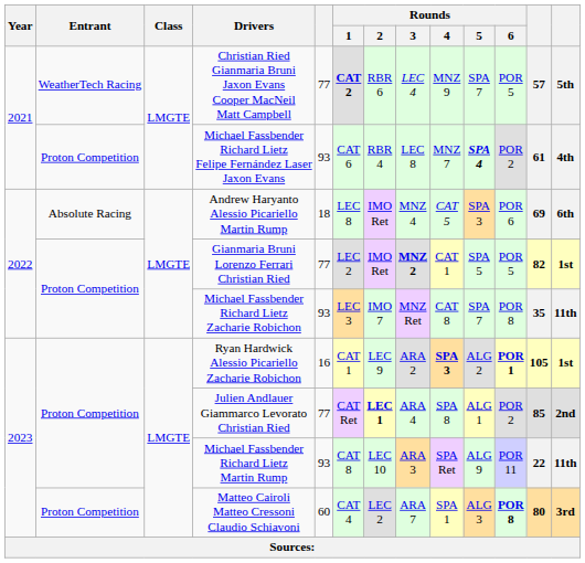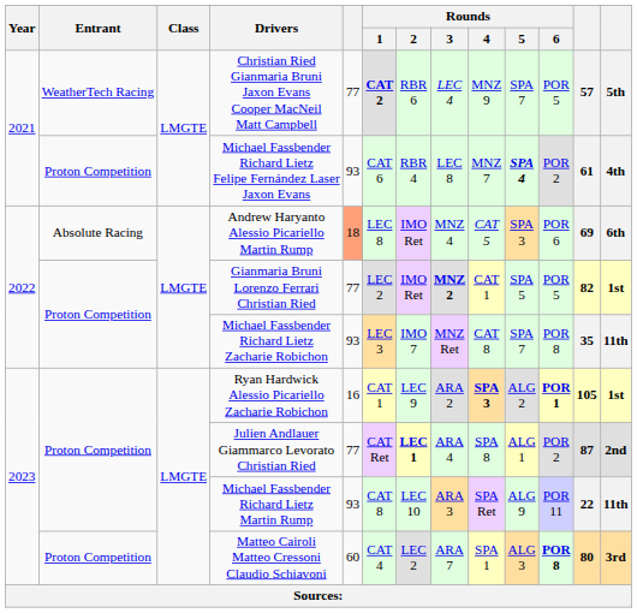 <table class="wikitable" style="text-align:center; font-size:90%">
 <tr>
 <th rowspan="2">Year</th>
 <th rowspan="2">Entrant</th>
 <th rowspan="2">Class</th>
 <th rowspan="2">Drivers</th>
 <th rowspan="2"></th>
 <th colspan="6">Rounds</th>
 <th rowspan="2" scope="col"></th>
 <th rowspan="2" scope="col"></th>
 </tr>
 <tr>
 <th scope="col">1</th>
 <th scope="col">2</th>
 <th scope="col">3</th>
 <th scope="col">4</th>
 <th scope="col">5</th>
 <th scope="col">6</th>
 </tr>
 <tr>
 <td rowspan="2"><a href='#'>2021</a></td>
 <td> <a href='#'>WeatherTech Racing</a></td>
 <td rowspan="2"><a href='#'>LMGTE</a></td>
 <td> <a href='#'>Christian Ried</a><br> <a href='#'>Gianmaria Bruni</a><br> <a href='#'>Jaxon Evans</a><br> <a href='#'>Cooper MacNeil</a><br> <a href='#'>Matt Campbell</a></td>
 <td>77</td>
 <td style="background:#dfdfdf;"><strong><a href='#'>CAT</a></strong><br><strong>2</strong></td>
 <td style="background:#dfffdf;"><a href='#'>RBR</a><br>6</td>
 <td style="background:#dfffdf;"><em><a href='#'>LEC</a></em><br><em>4</em></td>
 <td style="background:#dfffdf;"><a href='#'>MNZ</a><br>9</td>
 <td style="background:#dfffdf;"><a href='#'>SPA</a><br>7</td>
 <td style="background:#dfffdf;"><a href='#'>POR</a><br>5</td>
 <th>57</th>
 <th>5th</th>
 </tr>
 <tr>
 <td> <a href='#'>Proton Competition</a></td>
 <td> <a href='#'>Michael Fassbender</a><br> <a href='#'>Richard Lietz</a><br> <a href='#'>Felipe Fernández Laser</a><br> <a href='#'>Jaxon Evans</a></td>
 <td>93</td>
 <td style="background:#dfffdf;"><a href='#'>CAT</a><br>6</td>
 <td style="background:#dfffdf;"><a href='#'>RBR</a><br>4</td>
 <td style="background:#dfffdf;"><a href='#'>LEC</a><br>8</td>
 <td style="background:#dfffdf;"><a href='#'>MNZ</a><br>7</td>
 <td style="background:#dfffdf;"><strong><em><a href='#'>SPA</a></em></strong><br><strong><em>4</em></strong></td>
 <td style="background:#dfdfdf;"><a href='#'>POR</a><br>2</td>
 <th>61</th>
 <th>4th</th>
 </tr>
 <tr>
 <td rowspan="3"><a href='#'>2022</a></td>
 <td> Absolute Racing</td>
 <td rowspan="3"><a href='#'>LMGTE</a></td>
 <td> Andrew Haryanto<br> <a href='#'>Alessio Picariello</a><br> <a href='#'>Martin Rump</a></td>
-<td>18</td>
+<td style="background: lightsalmon;">18</td>
 <td style="background:#dfffdf;"><a href='#'>LEC</a><br>8</td>
 <td style="background:#efcfff;"><a href='#'>IMO</a><br>Ret</td>
 <td style="background:#dfffdf;"><a href='#'>MNZ</a><br>4</td>
 <td style="background:#dfffdf;"><em><a href='#'>CAT</a></em><br><em>5</em></td>
 <td style="background:#ffdf9f;"><a href='#'>SPA</a><br>3</td>
 <td style="background:#dfffdf;"><a href='#'>POR</a><br>6</td>
 <th>69</th>
 <th>6th</th>
 </tr>
 <tr>
 <td rowspan="2"> <a href='#'>Proton Competition</a></td>
 <td> <a href='#'>Gianmaria Bruni</a><br> <a href='#'>Lorenzo Ferrari</a><br> <a href='#'>Christian Ried</a></td>
 <td>77</td>
 <td style="background:#dfdfdf;"><a href='#'>LEC</a><br>2</td>
 <td style="background:#efcfff;"><a href='#'>IMO</a><br>Ret</td>
 <td style="background:#dfdfdf;"><strong><a href='#'>MNZ</a></strong><br><strong>2</strong></td>
 <td style="background:#ffffbf;"><a href='#'>CAT</a><br>1</td>
 <td style="background:#dfffdf;"><a href='#'>SPA</a><br>5</td>
 <td style="background:#dfffdf;"><a href='#'>POR</a><br>5</td>
 <th style="background:#FFFFBF;">82</th>
 <th style="background:#FFFFBF;">1st</th>
 </tr>
 <tr>
 <td> <a href='#'>Michael Fassbender</a><br> <a href='#'>Richard Lietz</a><br> <a href='#'>Zacharie Robichon</a></td>
 <td>93</td>
 <td style="background:#ffdf9f;"><a href='#'>LEC</a><br>3</td>
 <td style="background:#dfffdf;"><a href='#'>IMO</a><br>7</td>
 <td style="background:#efcfff;"><a href='#'>MNZ</a><br>Ret</td>
 <td style="background:#dfffdf;"><a href='#'>CAT</a><br>8</td>
 <td style="background:#dfffdf;"><a href='#'>SPA</a><br>7</td>
 <td style="background:#dfffdf;"><a href='#'>POR</a><br>8</td>
 <th>35</th>
 <th>11th</th>
 </tr>
 <tr>
 <td rowspan="4"><a href='#'>2023</a></td>
 <td rowspan="3"> <a href='#'>Proton Competition</a></td>
 <td rowspan="4"><a href='#'>LMGTE</a></td>
 <td> Ryan Hardwick<br> <a href='#'>Alessio Picariello</a><br> <a href='#'>Zacharie Robichon</a></td>
 <td>16</td>
 <td style="background:#FFFFBF;"><a href='#'>CAT</a><br>1</td>
 <td style="background:#DFFFDF;"><a href='#'>LEC</a><br>9</td>
 <td style="background:#DFDFDF;"><a href='#'>ARA</a><br>2</td>
 <td style="background:#FFDF9F;"><strong><a href='#'>SPA</a></strong><br><strong>3</strong></td>
 <td style="background:#DFDFDF;"><a href='#'>ALG</a><br>2</td>
 <td style="background:#FFFFBF;"><strong><a href='#'>POR</a></strong><br><strong>1</strong></td>
 <th style="background:#FFFFBF;">105</th>
 <th style="background:#FFFFBF;">1st</th>
 </tr>
 <tr>
 <td> <a href='#'>Julien Andlauer</a><br> Giammarco Levorato<br> <a href='#'>Christian Ried</a></td>
 <td>77</td>
 <td style="background:#EFCFFF;"><a href='#'>CAT</a><br>Ret</td>
 <td style="background:#FFFFBF;"><strong><a href='#'>LEC</a></strong><br><strong>1</strong></td>
 <td style="background:#DFFFDF;"><a href='#'>ARA</a><br>4</td>
 <td style="background:#DFFFDF;"><a href='#'>SPA</a><br>8</td>
 <td style="background:#FFFFBF;"><a href='#'>ALG</a><br>1</td>
 <td style="background:#DFDFDF;"><a href='#'>POR</a><br>2</td>
-<th style="background:#DFDFDF;">85</th>
+<th style="background:#DFDFDF;">87</th>
 <th style="background:#DFDFDF;">2nd</th>
 </tr>
 <tr>
 <td> <a href='#'>Michael Fassbender</a><br> <a href='#'>Richard Lietz</a><br> <a href='#'>Martin Rump</a></td>
 <td>93</td>
 <td style="background:#DFFFDF;"><a href='#'>CAT</a><br>8</td>
 <td style="background:#DFFFDF;"><a href='#'>LEC</a><br>10</td>
 <td style="background:#FFDF9F;"><a href='#'>ARA</a><br>3</td>
 <td style="background:#EFCFFF;"><a href='#'>SPA</a><br>Ret</td>
 <td style="background:#DFFFDF;"><a href='#'>ALG</a><br>9</td>
 <td style="background:#CFCFFF;"><a href='#'>POR</a><br>11</td>
 <th>22</th>
 <th>11th</th>
 </tr>
 <tr>
 <td> <a href='#'>Proton Competition</a></td>
 <td> <a href='#'>Matteo Cairoli</a><br> <a href='#'>Matteo Cressoni</a><br> <a href='#'>Claudio Schiavoni</a></td>
 <td>60</td>
 <td style="background:#DFFFDF;"><a href='#'>CAT</a><br>4</td>
 <td style="background:#DFDFDF;"><a href='#'>LEC</a><br>2</td>
 <td style="background:#DFFFDF;"><a href='#'>ARA</a><br>7</td>
 <td style="background:#FFFFBF;"><a href='#'>SPA</a><br>1</td>
 <td style="background:#FFDF9F;"><a href='#'>ALG</a><br>3</td>
 <td style="background:#DFFFDF;"><strong><a href='#'>POR</a><br>8</strong></td>
 <th style="background:#FFDF9F;">80</th>
 <th style="background:#FFDF9F;">3rd</th>
 </tr>
 <tr>
 <th colspan="13">Sources:</th>
 </tr>
 </table>
